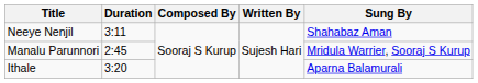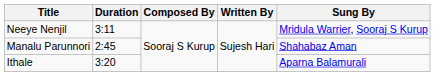 <table class="wikitable">
 <tr>
 <th>Title</th>
 <th>Duration</th>
 <th>Composed By</th>
 <th>Written By</th>
 <th>Sung By</th>
 </tr>
 <tr>
 <td>Neeye Nenjil</td>
 <td>3:11</td>
 <td rowspan="3">Sooraj S Kurup</td>
 <td rowspan="3">Sujesh Hari</td>
-<td><a href='#'>Shahabaz Aman</a></td>
+<td><a href='#'>Mridula Warrier</a>, <a href='#'>Sooraj S Kurup</a></td>
 </tr>
 <tr>
 <td>Manalu Parunnori</td>
 <td>2:45</td>
-<td><a href='#'>Mridula Warrier</a>, <a href='#'>Sooraj S Kurup</a></td>
+<td><a href='#'>Shahabaz Aman</a></td>
 </tr>
 <tr>
 <td>Ithale</td>
 <td>3:20</td>
 <td><a href='#'>Aparna Balamurali</a></td>
 </tr>
 </table>
